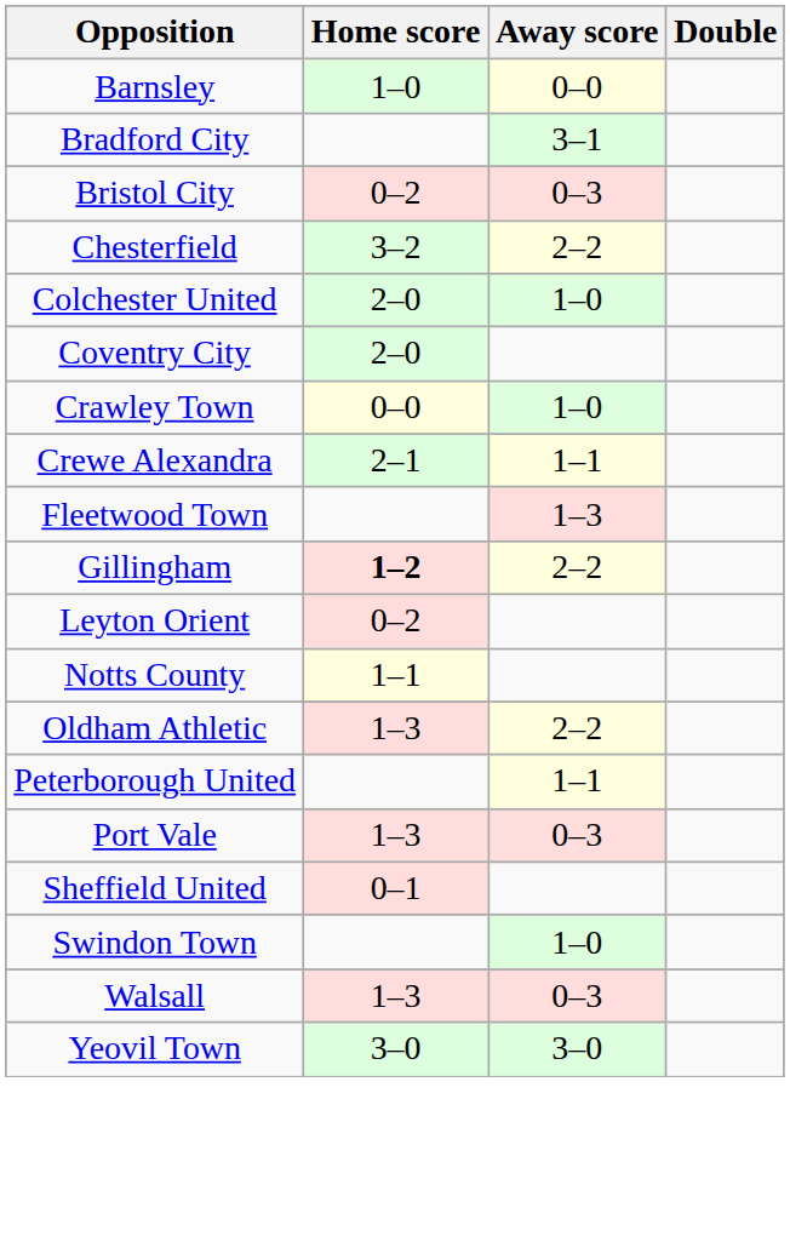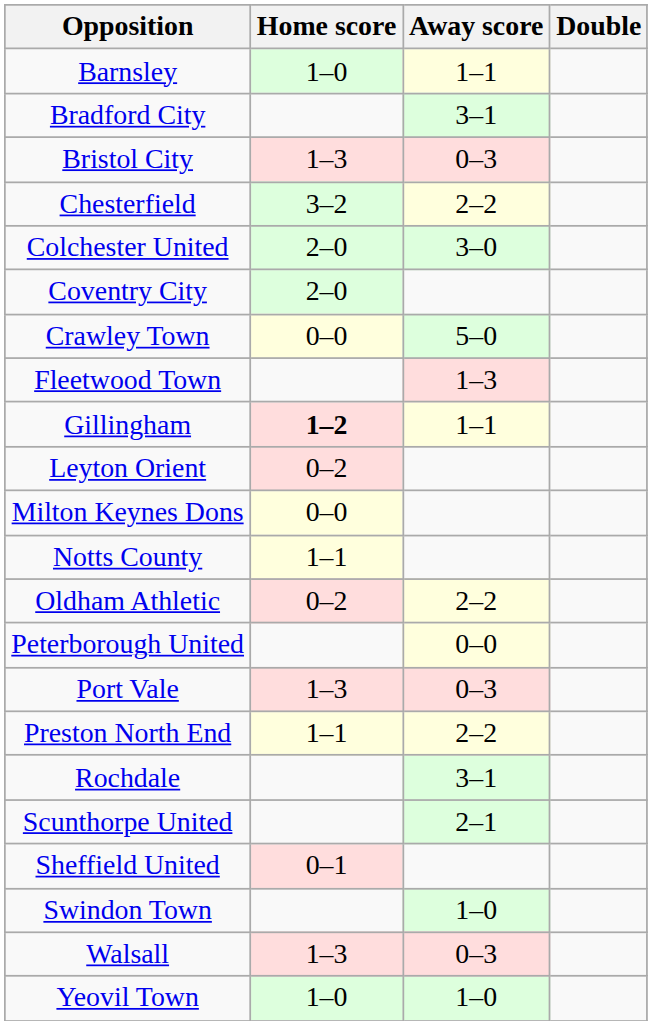 <table class="wikitable" style="text-align: center;">
 <tr>
 <th>Opposition</th>
 <th>Home score</th>
 <th>Away score</th>
 <th>Double</th>
 </tr>
 <tr>
 <td><a href='#'>Barnsley</a></td>
 <td style="background:#dfd;">1–0</td>
-<td style="background:#ffd;">0–0</td>
+<td style="background:#ffd;">1–1</td>
 <td></td>
 </tr>
 <tr>
 <td><a href='#'>Bradford City</a></td>
 <td></td>
 <td style="background:#dfd;">3–1</td>
 <td></td>
 </tr>
 <tr>
 <td><a href='#'>Bristol City</a></td>
-<td style="background:#fdd;">0–2</td>
+<td style="background:#fdd;">1–3</td>
 <td style="background:#fdd;">0–3</td>
 <td></td>
 </tr>
 <tr>
 <td><a href='#'>Chesterfield</a></td>
 <td style="background:#dfd;">3–2</td>
 <td style="background:#ffd;">2–2</td>
 <td></td>
 </tr>
 <tr>
 <td><a href='#'>Colchester United</a></td>
 <td style="background:#dfd;">2–0</td>
-<td style="background:#dfd;">1–0</td>
+<td style="background:#dfd;">3–0</td>
 <td></td>
 </tr>
 <tr>
 <td><a href='#'>Coventry City</a></td>
 <td style="background:#dfd;">2–0</td>
 <td></td>
 <td></td>
 </tr>
 <tr>
 <td><a href='#'>Crawley Town</a></td>
 <td style="background:#ffd;">0–0</td>
-<td style="background:#dfd;">1–0</td>
-<td></td>
-</tr>
-<tr>
-<td><a href='#'>Crewe Alexandra</a></td>
-<td style="background:#dfd;">2–1</td>
-<td style="background:#ffd;">1–1</td>
+<td style="background:#dfd;">5–0</td>
 <td></td>
 </tr>
 <tr>
 <td><a href='#'>Fleetwood Town</a></td>
 <td></td>
 <td style="background:#fdd;">1–3</td>
 <td></td>
 </tr>
 <tr>
 <td><a href='#'>Gillingham</a></td>
 <td style="background:#fdd;"><strong>1–2</strong></td>
-<td style="background:#ffd;">2–2</td>
+<td style="background:#ffd;">1–1</td>
 <td></td>
 </tr>
 <tr>
 <td><a href='#'>Leyton Orient</a></td>
 <td style="background:#fdd;">0–2</td>
+<td></td>
+<td></td>
+</tr>
+<tr>
+<td><a href='#'>Milton Keynes Dons</a></td>
+<td style="background:#ffd;">0–0</td>
 <td></td>
 <td></td>
 </tr>
 <tr>
 <td><a href='#'>Notts County</a></td>
 <td style="background:#ffd;">1–1</td>
 <td></td>
 <td></td>
 </tr>
 <tr>
 <td><a href='#'>Oldham Athletic</a></td>
-<td style="background:#fdd;">1–3</td>
+<td style="background:#fdd;">0–2</td>
 <td style="background:#ffd;">2–2</td>
 <td></td>
 </tr>
 <tr>
 <td><a href='#'>Peterborough United</a></td>
 <td></td>
-<td style="background:#ffd;">1–1</td>
+<td style="background:#ffd;">0–0</td>
 <td></td>
 </tr>
 <tr>
 <td><a href='#'>Port Vale</a></td>
 <td style="background:#fdd;">1–3</td>
 <td style="background:#fdd;">0–3</td>
+<td></td>
+</tr>
+<tr>
+<td><a href='#'>Preston North End</a></td>
+<td style="background:#ffd;">1–1</td>
+<td style="background:#ffd;">2–2</td>
+<td></td>
+</tr>
+<tr>
+<td><a href='#'>Rochdale</a></td>
+<td></td>
+<td style="background:#dfd;">3–1</td>
+<td></td>
+</tr>
+<tr>
+<td><a href='#'>Scunthorpe United</a></td>
+<td></td>
+<td style="background:#dfd;">2–1</td>
 <td></td>
 </tr>
 <tr>
 <td><a href='#'>Sheffield United</a></td>
 <td style="background:#fdd;">0–1</td>
 <td></td>
 <td></td>
 </tr>
 <tr>
 <td><a href='#'>Swindon Town</a></td>
 <td></td>
 <td style="background:#dfd;">1–0</td>
 <td></td>
 </tr>
 <tr>
 <td><a href='#'>Walsall</a></td>
 <td style="background:#fdd;">1–3</td>
 <td style="background:#fdd;">0–3</td>
 <td></td>
 </tr>
 <tr>
 <td><a href='#'>Yeovil Town</a></td>
-<td style="background:#dfd;">3–0</td>
-<td style="background:#dfd;">3–0</td>
+<td style="background:#dfd;">1–0</td>
+<td style="background:#dfd;">1–0</td>
 <td></td>
 </tr>
 </table>
